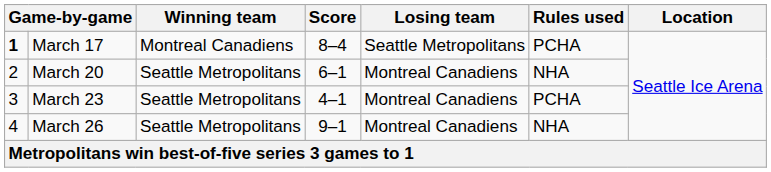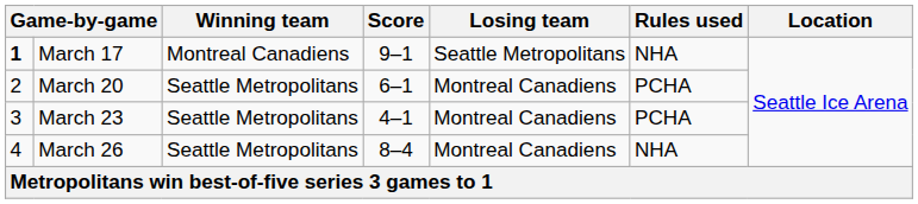 <table class="wikitable">
 <tr>
 <th colspan=2>Game-by-game</th>
 <th>Winning team</th>
 <th>Score</th>
 <th>Losing team</th>
 <th>Rules used</th>
 <th>Location</th>
 </tr>
 <tr>
 <td><strong>1</strong></td>
 <td>March 17</td>
 <td>Montreal Canadiens</td>
-<td align="center">8–4</td>
+<td align="center">9–1</td>
 <td>Seattle Metropolitans</td>
-<td>PCHA</td>
+<td>NHA</td>
 <td rowspan="4"><a href='#'>Seattle Ice Arena</a></td>
 </tr>
 <tr>
 <td>2</td>
 <td>March 20</td>
 <td>Seattle Metropolitans</td>
 <td align="center">6–1</td>
 <td>Montreal Canadiens</td>
-<td>NHA</td>
+<td>PCHA</td>
 </tr>
 <tr>
 <td>3</td>
 <td>March 23</td>
 <td>Seattle Metropolitans</td>
 <td align="center">4–1</td>
 <td>Montreal Canadiens</td>
 <td>PCHA</td>
 </tr>
 <tr>
 <td>4</td>
 <td>March 26</td>
 <td>Seattle Metropolitans</td>
-<td align="center">9–1</td>
+<td align="center">8–4</td>
 <td>Montreal Canadiens</td>
 <td>NHA</td>
 </tr>
 <tr>
 <th colspan="7" style="text-align:left;">Metropolitans win best-of-five series 3 games to 1</th>
 </tr>
 </table>
